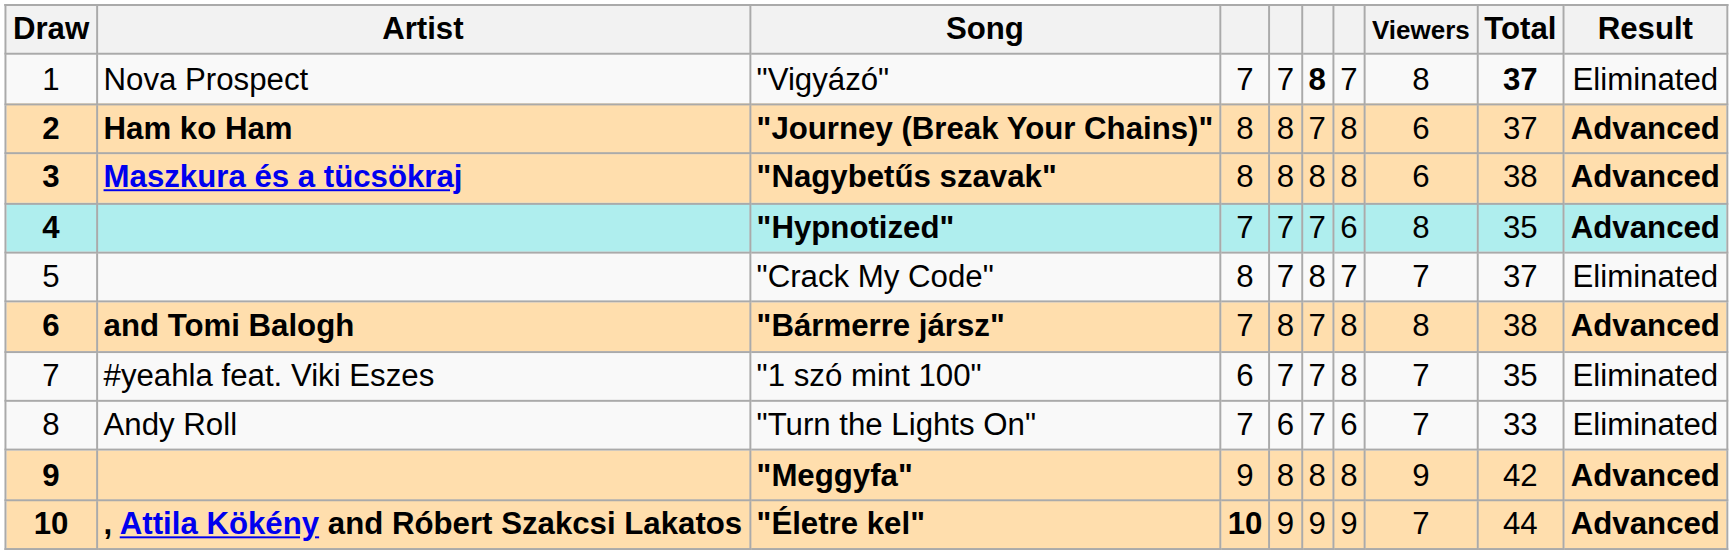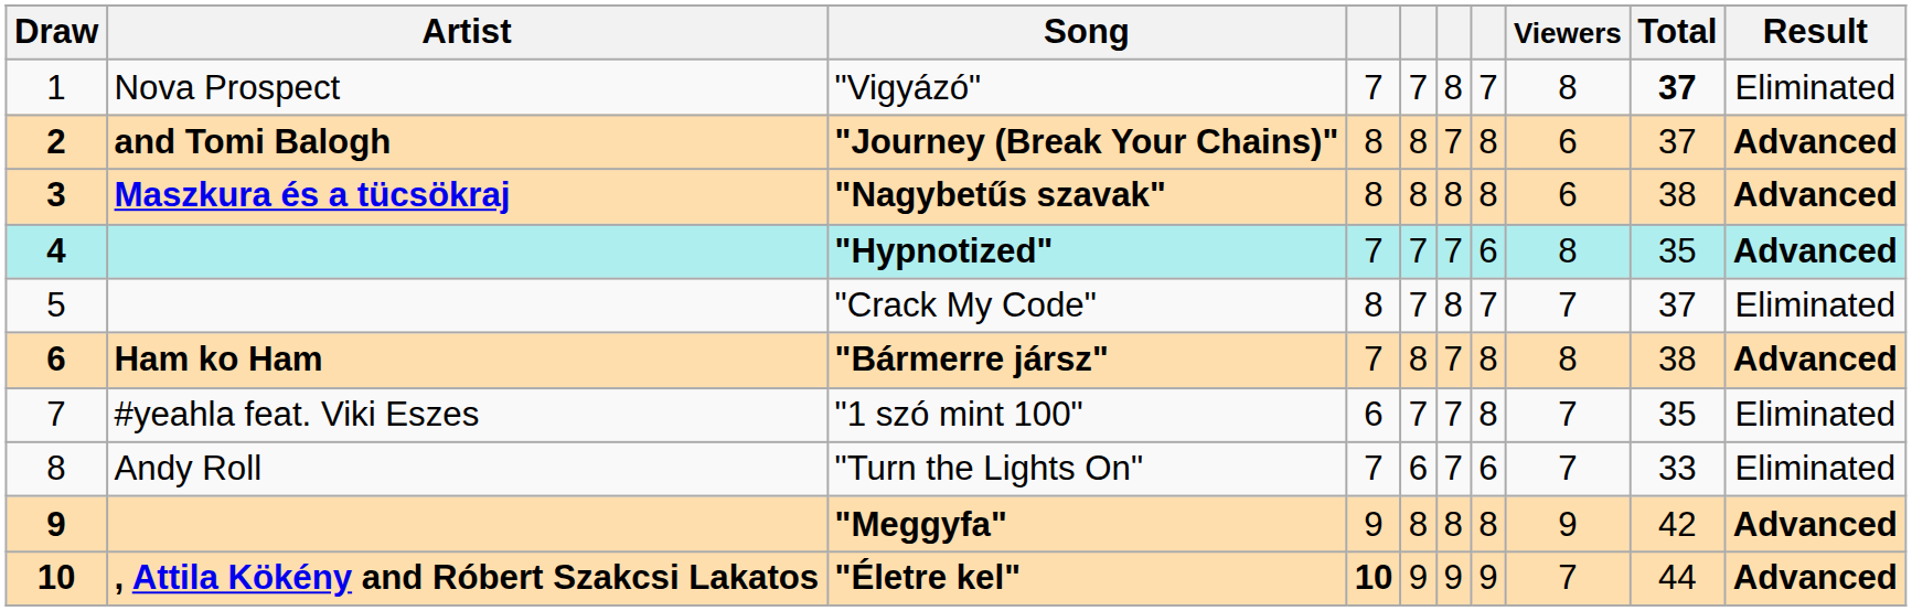 <table class="sortable wikitable" style="margin: 1em auto 1em auto; text-align:center">
 <tr>
 </tr>
 <tr>
 <th>Draw</th>
 <th>Artist</th>
 <th>Song</th>
 <th><small></small></th>
 <th><small></small></th>
 <th><small></small></th>
 <th><small></small></th>
 <th><small>Viewers</small></th>
 <th>Total</th>
 <th>Result</th>
 </tr>
 <tr>
 <td>1</td>
 <td align="left">Nova Prospect</td>
 <td align="left">"Vigyázó"</td>
 <td>7</td>
 <td>7</td>
-<td><strong>8</strong></td>
+<td>8</td>
 <td>7</td>
 <td>8</td>
 <td><strong>37</strong></td>
 <td>Eliminated</td>
 </tr>
 <tr style="background:navajowhite;">
 <td><strong>2</strong></td>
-<td align="left"><strong>Ham ko Ham</strong></td>
+<td align="left"><strong> and Tomi Balogh</strong></td>
 <td align="left"><strong>"Journey (Break Your Chains)"</strong></td>
 <td>8</td>
 <td>8</td>
 <td>7</td>
 <td>8</td>
 <td>6</td>
 <td>37</td>
 <td><strong>Advanced</strong></td>
 </tr>
 <tr style="background:navajowhite;">
 <td><strong>3</strong></td>
 <td align="left"><strong><a href='#'>Maszkura és a tücsökraj</a></strong></td>
 <td align="left"><strong>"Nagybetűs szavak"</strong></td>
 <td>8</td>
 <td>8</td>
 <td>8</td>
 <td>8</td>
 <td>6</td>
 <td>38</td>
 <td><strong>Advanced</strong></td>
 </tr>
 <tr style="background:paleturquoise">
 <td><strong>4</strong></td>
 <td align="left"><strong></strong></td>
 <td align="left"><strong>"Hypnotized"</strong></td>
 <td>7</td>
 <td>7</td>
 <td>7</td>
 <td>6</td>
 <td>8</td>
 <td>35</td>
 <td><strong>Advanced</strong></td>
 </tr>
 <tr>
 <td>5</td>
 <td align="left"></td>
 <td align="left">"Crack My Code"</td>
 <td>8</td>
 <td>7</td>
 <td>8</td>
 <td>7</td>
 <td>7</td>
 <td>37</td>
 <td>Eliminated</td>
 </tr>
 <tr style="background:navajowhite;">
 <td><strong>6</strong></td>
-<td align="left"><strong> and Tomi Balogh</strong></td>
+<td align="left"><strong>Ham ko Ham</strong></td>
 <td align="left"><strong>"Bármerre jársz"</strong></td>
 <td>7</td>
 <td>8</td>
 <td>7</td>
 <td>8</td>
 <td>8</td>
 <td>38</td>
 <td><strong>Advanced</strong></td>
 </tr>
 <tr>
 <td>7</td>
 <td align="left" data-sort-value="yeahla">#yeahla feat. Viki Eszes</td>
 <td align="left">"1 szó mint 100"</td>
 <td>6</td>
 <td>7</td>
 <td>7</td>
 <td>8</td>
 <td>7</td>
 <td>35</td>
 <td>Eliminated</td>
 </tr>
 <tr>
 <td>8</td>
 <td align="left">Andy Roll</td>
 <td align="left">"Turn the Lights On"</td>
 <td>7</td>
 <td>6</td>
 <td>7</td>
 <td>6</td>
 <td>7</td>
 <td>33</td>
 <td>Eliminated</td>
 </tr>
 <tr style="background:navajowhite;">
 <td><strong>9</strong></td>
 <td align="left"><strong></strong></td>
 <td align="left"><strong>"Meggyfa"</strong></td>
 <td>9</td>
 <td>8</td>
 <td>8</td>
 <td>8</td>
 <td>9</td>
 <td>42</td>
 <td><strong>Advanced</strong></td>
 </tr>
 <tr style="background:navajowhite;">
 <td><strong>10</strong></td>
 <td align="left"><strong>, <a href='#'>Attila Kökény</a> and Róbert Szakcsi Lakatos</strong></td>
 <td align="left"><strong>"Életre kel"</strong></td>
 <td><strong>10</strong></td>
 <td>9</td>
 <td>9</td>
 <td>9</td>
 <td>7</td>
 <td>44</td>
 <td><strong>Advanced</strong></td>
 </tr>
 </table>
